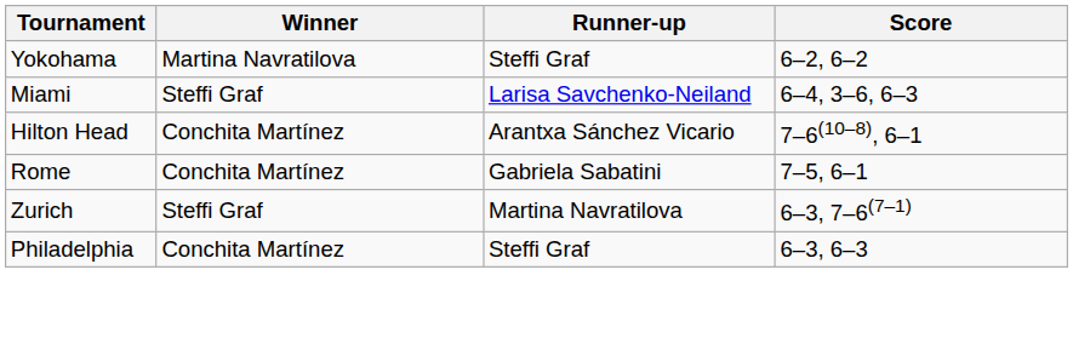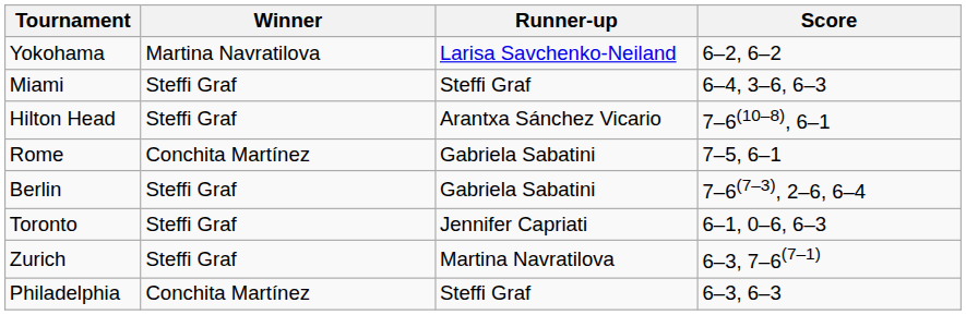 <table class="wikitable">
 <tr>
 <th width=100>Tournament</th>
 <th width=225>Winner</th>
 <th width=200>Runner-up</th>
 <th width=200>Score</th>
 </tr>
 <tr>
 <td>Yokohama</td>
 <td> Martina Navratilova</td>
-<td> Steffi Graf</td>
+<td> <a href='#'>Larisa Savchenko-Neiland</a></td>
 <td>6–2, 6–2</td>
 </tr>
 <tr>
 <td>Miami</td>
 <td> Steffi Graf</td>
-<td> <a href='#'>Larisa Savchenko-Neiland</a></td>
+<td> Steffi Graf</td>
 <td>6–4, 3–6, 6–3</td>
 </tr>
 <tr>
 <td>Hilton Head</td>
-<td> Conchita Martínez</td>
+<td> Steffi Graf</td>
 <td> Arantxa Sánchez Vicario</td>
 <td>7–6<sup>(10–8)</sup>, 6–1</td>
 </tr>
 <tr>
 <td>Rome</td>
 <td> Conchita Martínez</td>
 <td> Gabriela Sabatini</td>
 <td>7–5, 6–1</td>
+</tr>
+<tr>
+<td>Berlin</td>
+<td> Steffi Graf</td>
+<td> Gabriela Sabatini</td>
+<td>7–6<sup>(7–3)</sup>, 2–6, 6–4</td>
+</tr>
+<tr>
+<td>Toronto</td>
+<td> Steffi Graf</td>
+<td> Jennifer Capriati</td>
+<td>6–1, 0–6, 6–3</td>
 </tr>
 <tr>
 <td>Zurich</td>
 <td> Steffi Graf</td>
 <td> Martina Navratilova</td>
 <td>6–3, 7–6<sup>(7–1)</sup></td>
 </tr>
 <tr>
 <td>Philadelphia</td>
 <td> Conchita Martínez</td>
 <td> Steffi Graf</td>
 <td>6–3, 6–3</td>
 </tr>
 </table>
